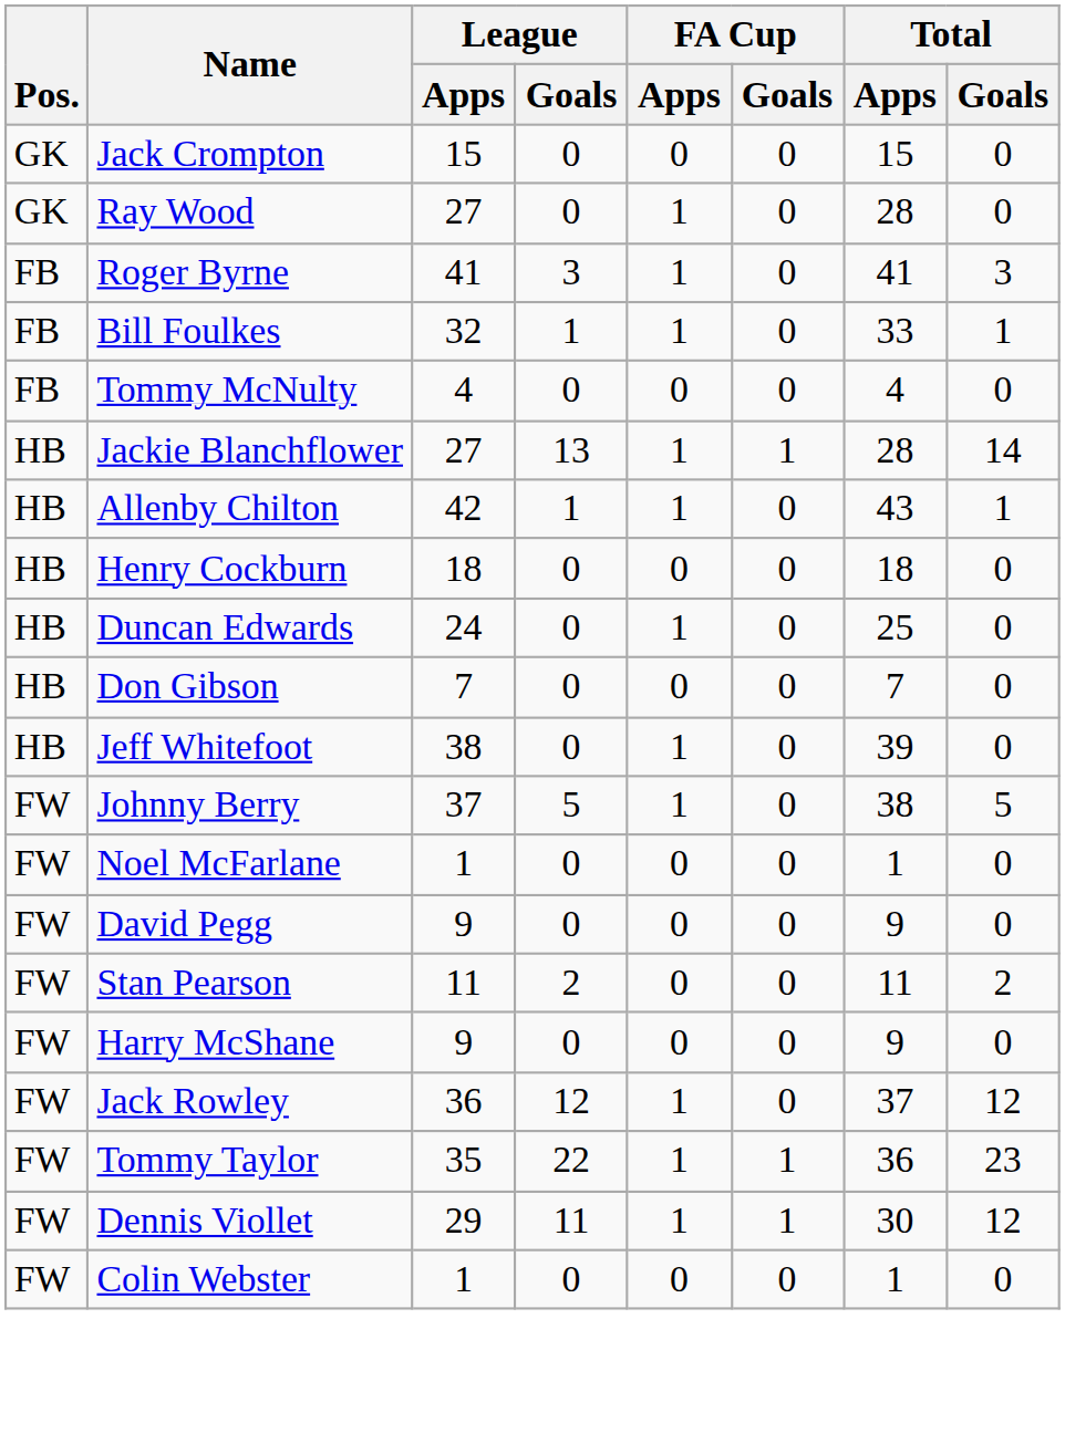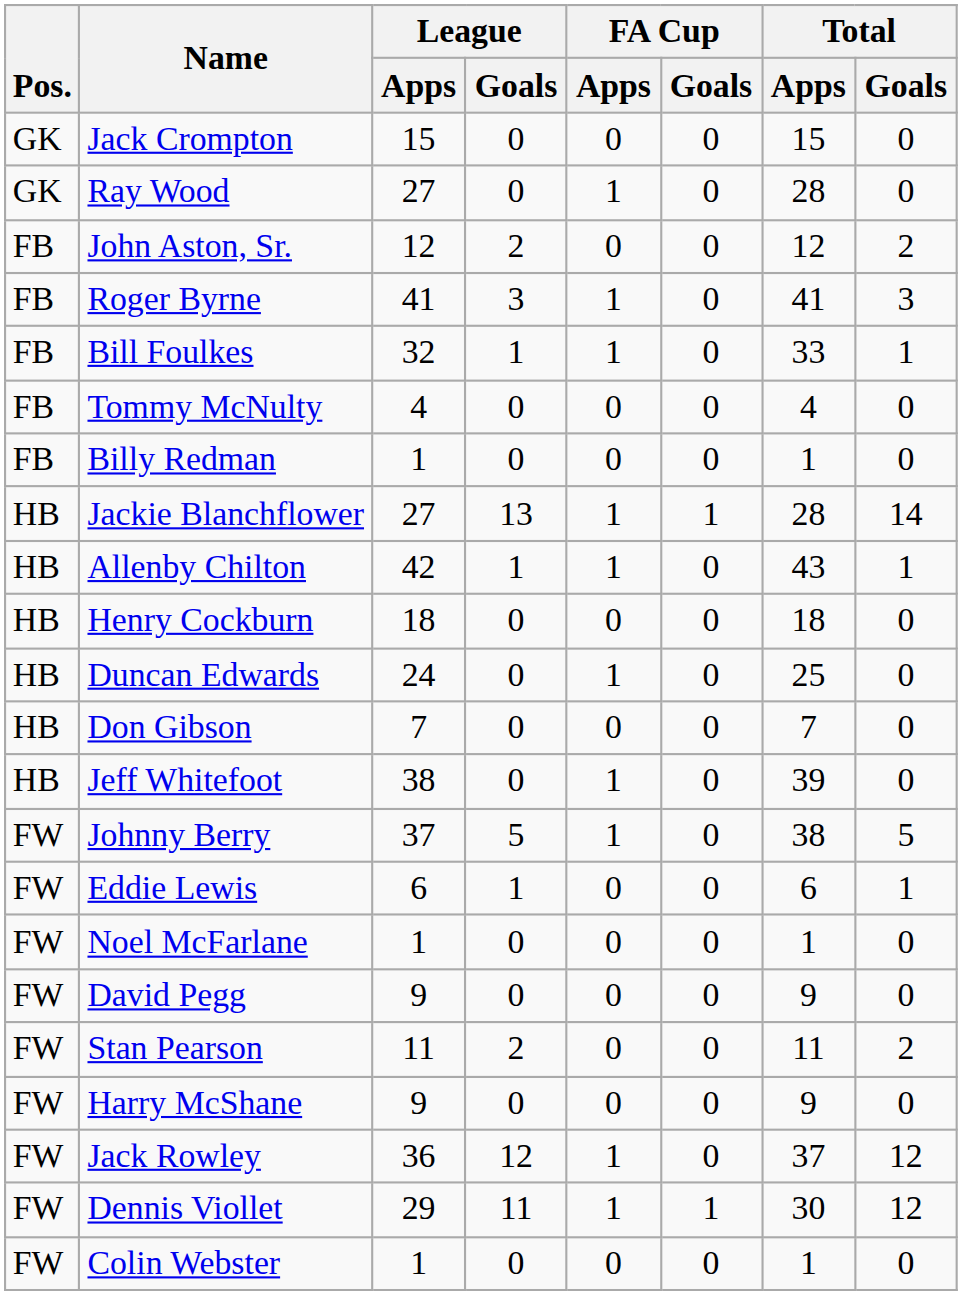 <table class="wikitable" style="text-align:center">
 <tr>
 <th rowspan="2" valign="bottom">Pos.</th>
 <th rowspan="2">Name</th>
 <th colspan="2" width="85">League</th>
 <th colspan="2" width="85">FA Cup</th>
 <th colspan="2" width="85">Total</th>
 </tr>
 <tr>
 <th>Apps</th>
 <th>Goals</th>
 <th>Apps</th>
 <th>Goals</th>
 <th>Apps</th>
 <th>Goals</th>
 </tr>
 <tr>
 <td align="left">GK</td>
 <td align="left"> <a href='#'>Jack Crompton</a></td>
 <td>15</td>
 <td>0</td>
 <td>0</td>
 <td>0</td>
 <td>15</td>
 <td>0</td>
 </tr>
 <tr>
 <td align="left">GK</td>
 <td align="left"> <a href='#'>Ray Wood</a></td>
 <td>27</td>
 <td>0</td>
 <td>1</td>
 <td>0</td>
 <td>28</td>
 <td>0</td>
 </tr>
 <tr>
 <td align="left">FB</td>
+<td align="left"> <a href='#'>John Aston, Sr.</a></td>
+<td>12</td>
+<td>2</td>
+<td>0</td>
+<td>0</td>
+<td>12</td>
+<td>2</td>
+</tr>
+<tr>
+<td align="left">FB</td>
 <td align="left"> <a href='#'>Roger Byrne</a></td>
 <td>41</td>
 <td>3</td>
 <td>1</td>
 <td>0</td>
 <td>41</td>
 <td>3</td>
 </tr>
 <tr>
 <td align="left">FB</td>
 <td align="left"> <a href='#'>Bill Foulkes</a></td>
 <td>32</td>
 <td>1</td>
 <td>1</td>
 <td>0</td>
 <td>33</td>
 <td>1</td>
 </tr>
 <tr>
 <td align="left">FB</td>
 <td align="left"> <a href='#'>Tommy McNulty</a></td>
 <td>4</td>
 <td>0</td>
 <td>0</td>
 <td>0</td>
 <td>4</td>
+<td>0</td>
+</tr>
+<tr>
+<td align="left">FB</td>
+<td align="left"> <a href='#'>Billy Redman</a></td>
+<td>1</td>
+<td>0</td>
+<td>0</td>
+<td>0</td>
+<td>1</td>
 <td>0</td>
 </tr>
 <tr>
 <td align="left">HB</td>
 <td align="left"> <a href='#'>Jackie Blanchflower</a></td>
 <td>27</td>
 <td>13</td>
 <td>1</td>
 <td>1</td>
 <td>28</td>
 <td>14</td>
 </tr>
 <tr>
 <td align="left">HB</td>
 <td align="left"> <a href='#'>Allenby Chilton</a></td>
 <td>42</td>
 <td>1</td>
 <td>1</td>
 <td>0</td>
 <td>43</td>
 <td>1</td>
 </tr>
 <tr>
 <td align="left">HB</td>
 <td align="left"> <a href='#'>Henry Cockburn</a></td>
 <td>18</td>
 <td>0</td>
 <td>0</td>
 <td>0</td>
 <td>18</td>
 <td>0</td>
 </tr>
 <tr>
 <td align="left">HB</td>
 <td align="left"> <a href='#'>Duncan Edwards</a></td>
 <td>24</td>
 <td>0</td>
 <td>1</td>
 <td>0</td>
 <td>25</td>
 <td>0</td>
 </tr>
 <tr>
 <td align="left">HB</td>
 <td align="left"> <a href='#'>Don Gibson</a></td>
 <td>7</td>
 <td>0</td>
 <td>0</td>
 <td>0</td>
 <td>7</td>
 <td>0</td>
 </tr>
 <tr>
 <td align="left">HB</td>
 <td align="left"> <a href='#'>Jeff Whitefoot</a></td>
 <td>38</td>
 <td>0</td>
 <td>1</td>
 <td>0</td>
 <td>39</td>
 <td>0</td>
 </tr>
 <tr>
 <td align="left">FW</td>
 <td align="left"> <a href='#'>Johnny Berry</a></td>
 <td>37</td>
 <td>5</td>
 <td>1</td>
 <td>0</td>
 <td>38</td>
 <td>5</td>
 </tr>
 <tr>
 <td align="left">FW</td>
+<td align="left"> <a href='#'>Eddie Lewis</a></td>
+<td>6</td>
+<td>1</td>
+<td>0</td>
+<td>0</td>
+<td>6</td>
+<td>1</td>
+</tr>
+<tr>
+<td align="left">FW</td>
 <td align="left"> <a href='#'>Noel McFarlane</a></td>
 <td>1</td>
 <td>0</td>
 <td>0</td>
 <td>0</td>
 <td>1</td>
 <td>0</td>
 </tr>
 <tr>
 <td align="left">FW</td>
 <td align="left"> <a href='#'>David Pegg</a></td>
 <td>9</td>
 <td>0</td>
 <td>0</td>
 <td>0</td>
 <td>9</td>
 <td>0</td>
 </tr>
 <tr>
 <td align="left">FW</td>
 <td align="left"> <a href='#'>Stan Pearson</a></td>
 <td>11</td>
 <td>2</td>
 <td>0</td>
 <td>0</td>
 <td>11</td>
 <td>2</td>
 </tr>
 <tr>
 <td align="left">FW</td>
 <td align="left"> <a href='#'>Harry McShane</a></td>
 <td>9</td>
 <td>0</td>
 <td>0</td>
 <td>0</td>
 <td>9</td>
 <td>0</td>
 </tr>
 <tr>
 <td align="left">FW</td>
 <td align="left"> <a href='#'>Jack Rowley</a></td>
 <td>36</td>
 <td>12</td>
 <td>1</td>
 <td>0</td>
 <td>37</td>
 <td>12</td>
 </tr>
 <tr>
 <td align="left">FW</td>
-<td align="left"> <a href='#'>Tommy Taylor</a></td>
-<td>35</td>
-<td>22</td>
-<td>1</td>
-<td>1</td>
-<td>36</td>
-<td>23</td>
-</tr>
-<tr>
-<td align="left">FW</td>
 <td align="left"> <a href='#'>Dennis Viollet</a></td>
 <td>29</td>
 <td>11</td>
 <td>1</td>
 <td>1</td>
 <td>30</td>
 <td>12</td>
 </tr>
 <tr>
 <td align="left">FW</td>
 <td align="left"> <a href='#'>Colin Webster</a></td>
 <td>1</td>
 <td>0</td>
 <td>0</td>
 <td>0</td>
 <td>1</td>
 <td>0</td>
 </tr>
 </table>
